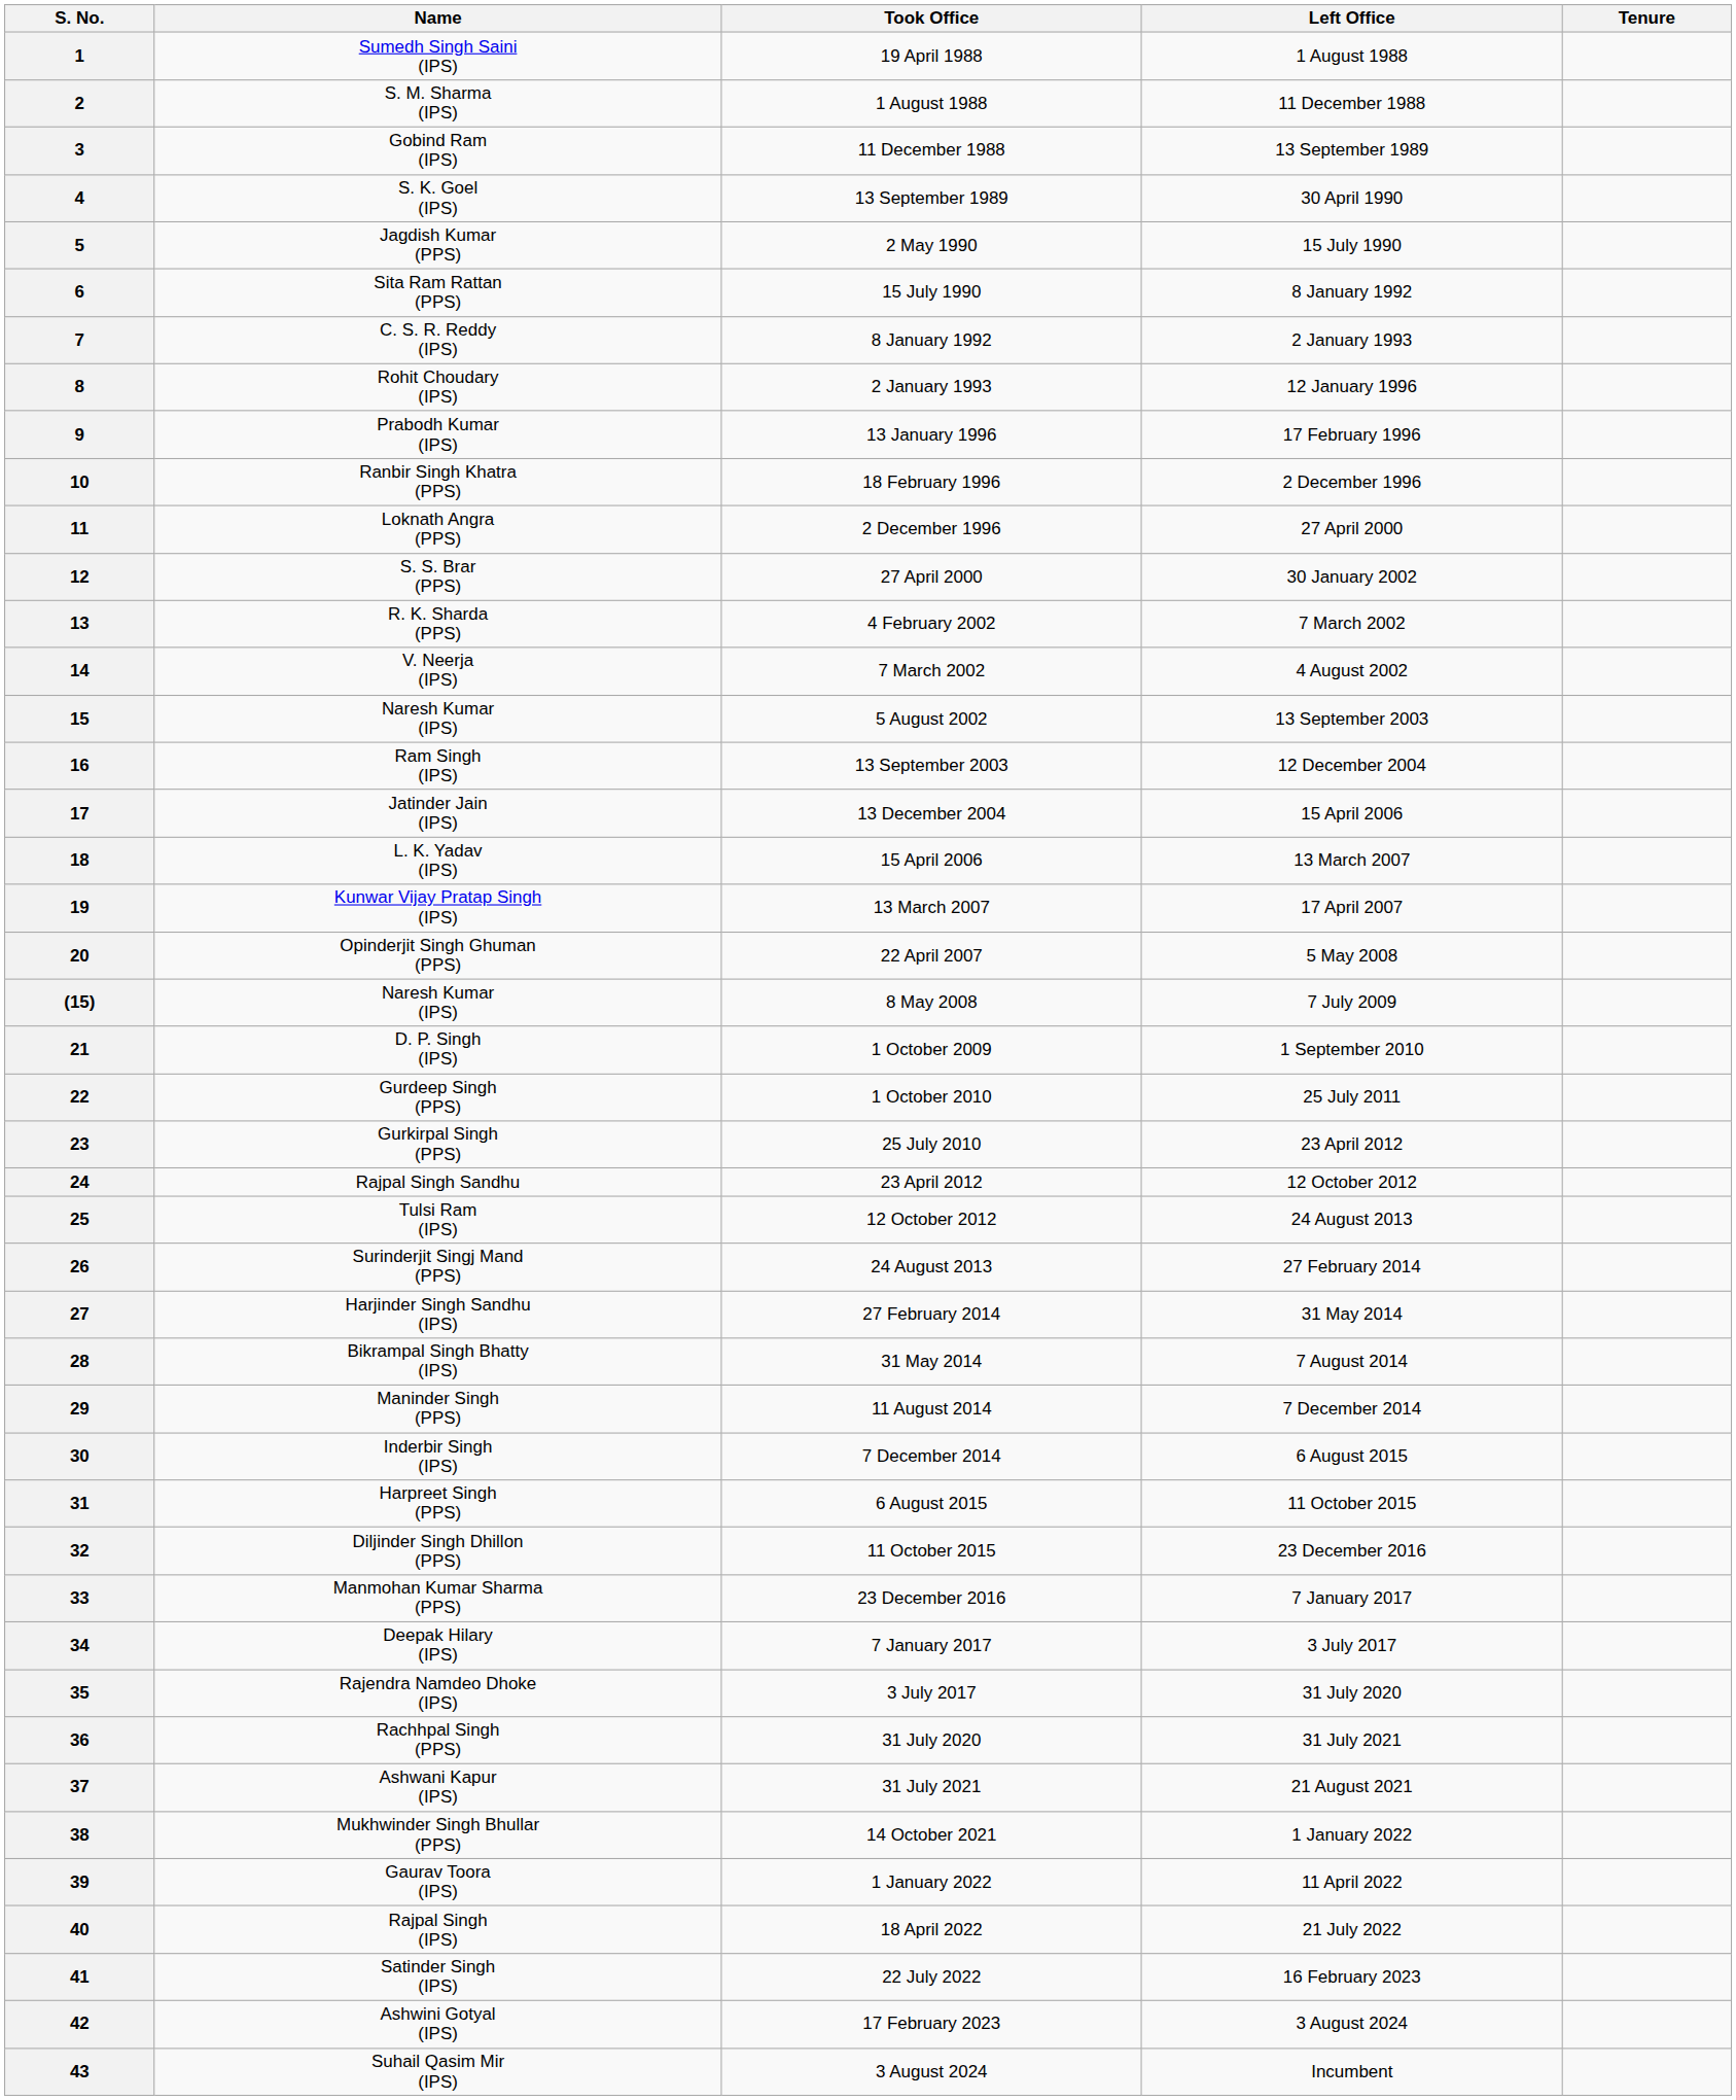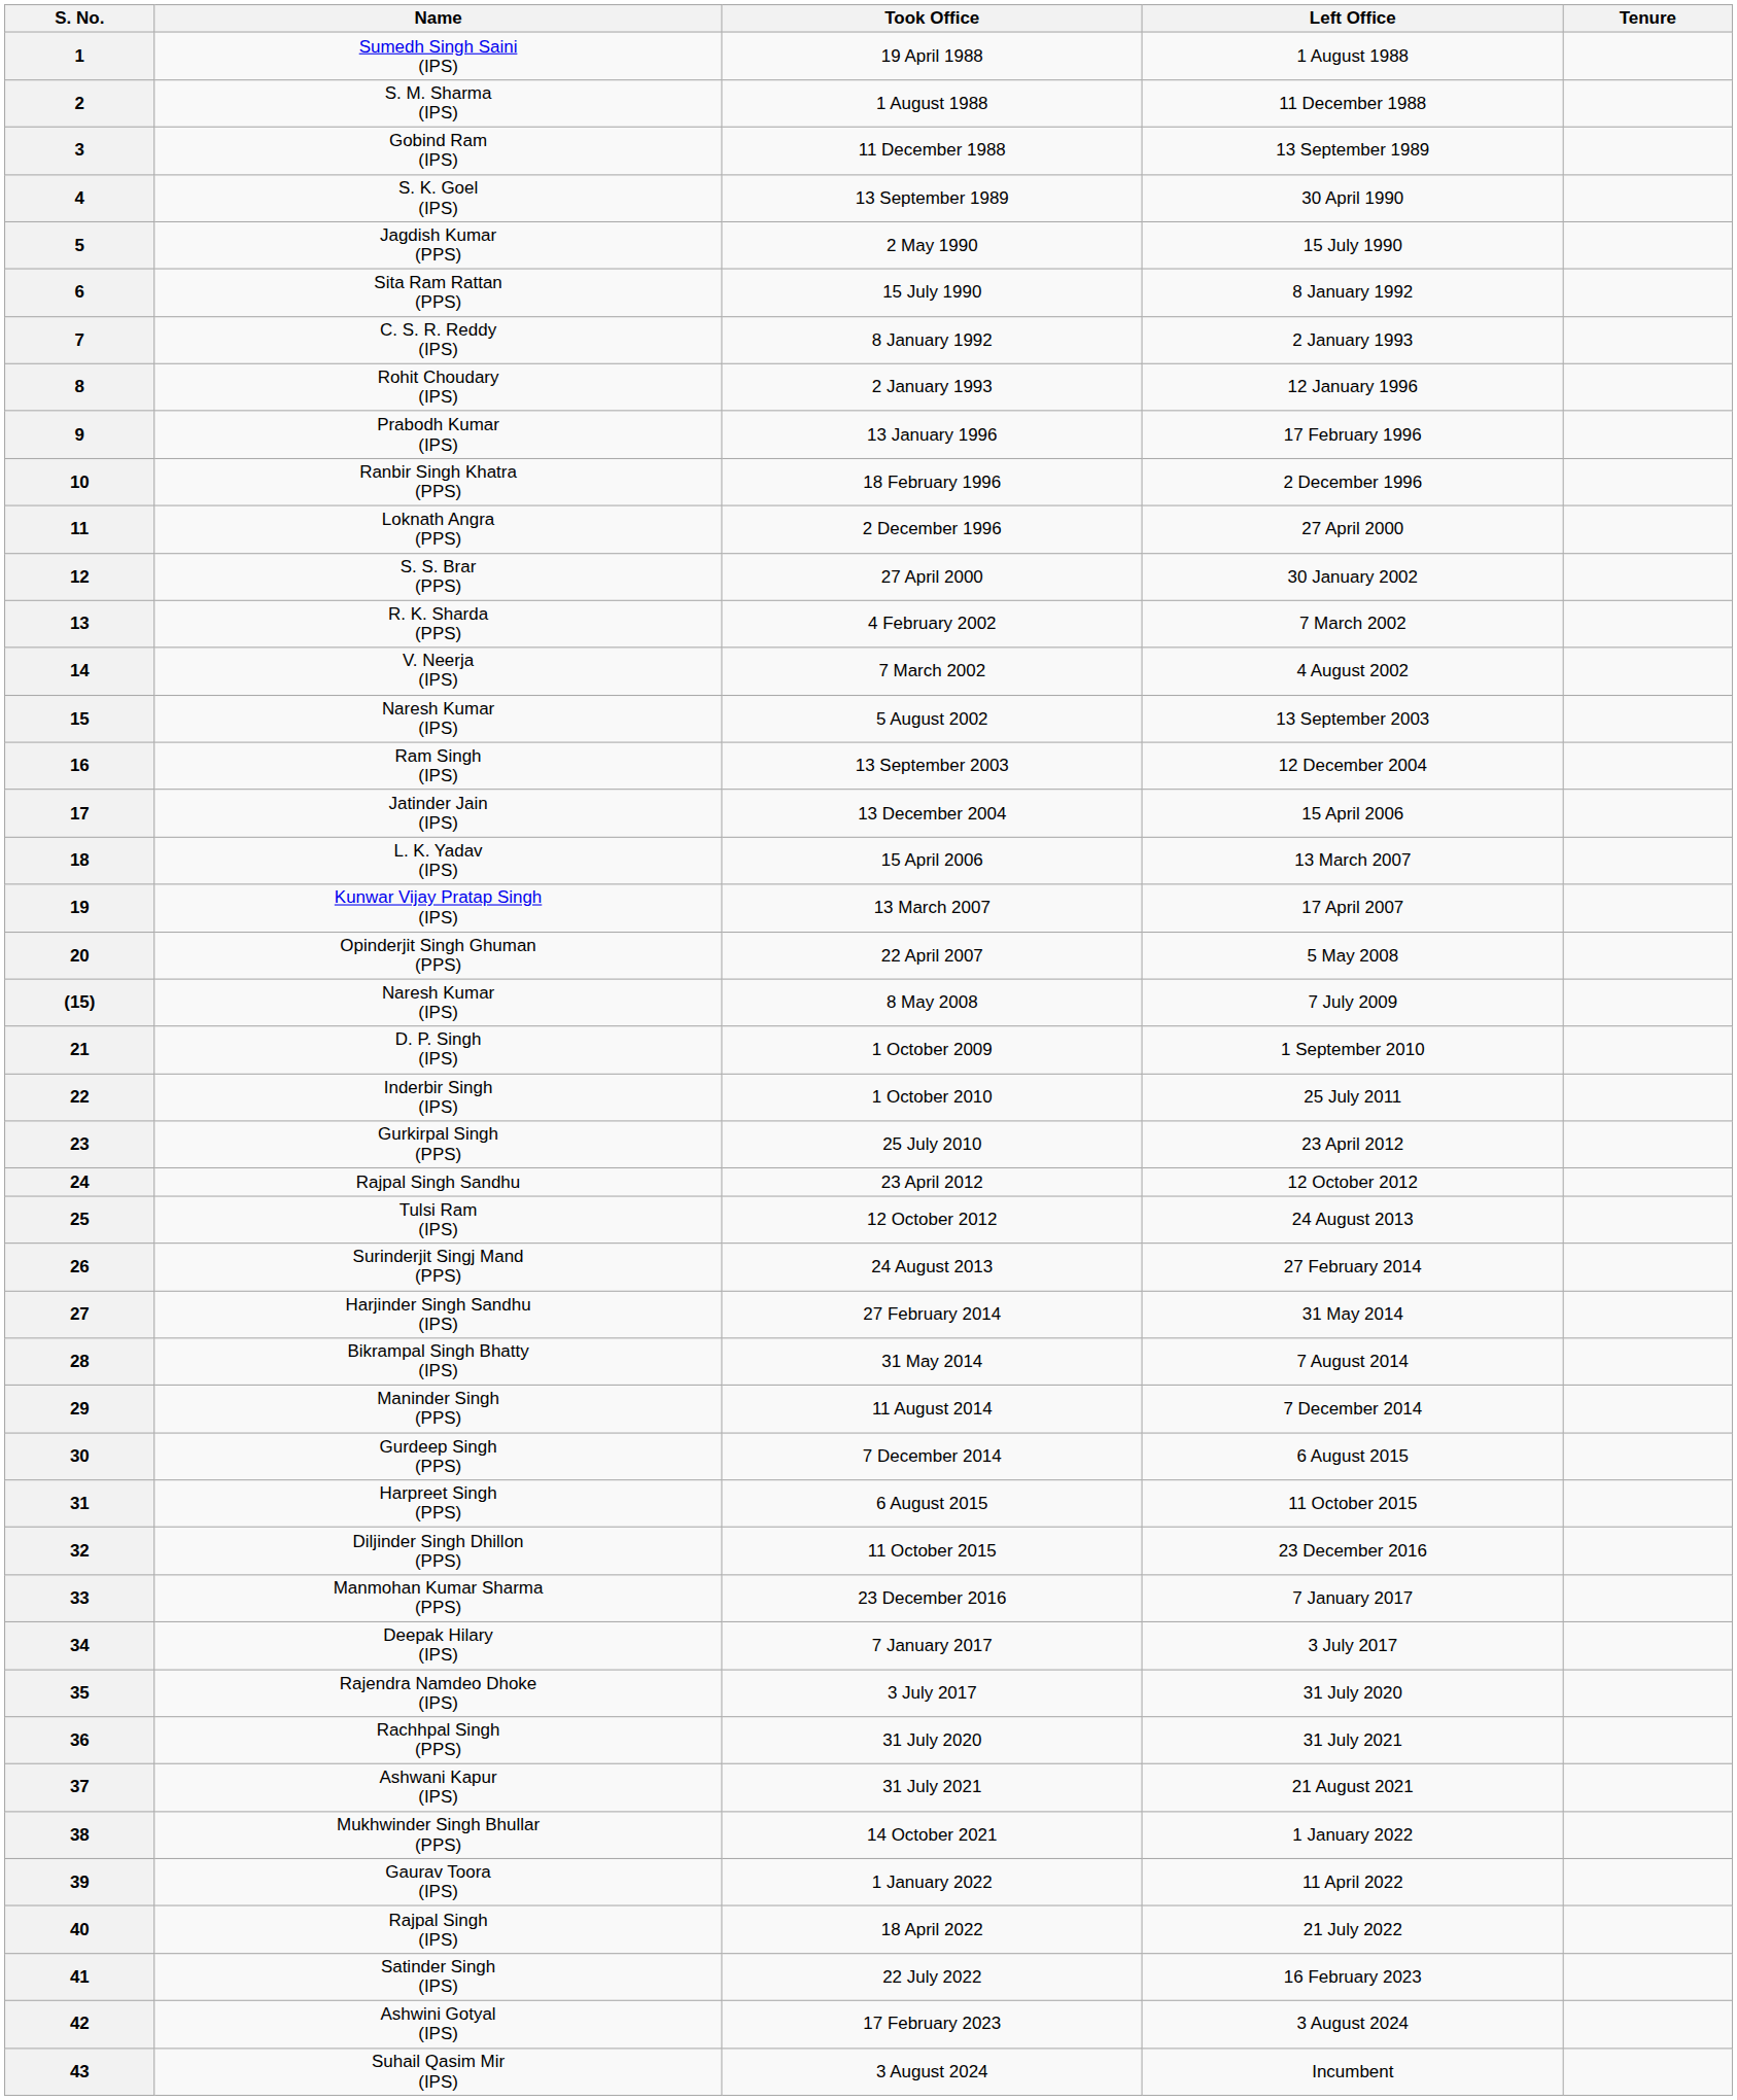 <table class="wikitable sortable sticky-header" id="pm list" style="width:100%; text-align:center">
 <tr>
 <th>S. No.</th>
 <th>Name</th>
 <th>Took Office</th>
 <th>Left Office</th>
 <th>Tenure</th>
 </tr>
 <tr>
 <th>1</th>
 <td><a href='#'>Sumedh Singh Saini</a><br>(IPS)</td>
 <td>19 April 1988</td>
 <td>1 August 1988</td>
 <td></td>
 </tr>
 <tr>
 <th>2</th>
 <td>S. M. Sharma<br>(IPS)</td>
 <td>1 August 1988</td>
 <td>11 December 1988</td>
 <td></td>
 </tr>
 <tr>
 <th>3</th>
 <td>Gobind Ram<br>(IPS)</td>
 <td>11 December 1988</td>
 <td>13 September 1989</td>
 <td></td>
 </tr>
 <tr>
 <th>4</th>
 <td>S. K. Goel<br>(IPS)</td>
 <td>13 September 1989</td>
 <td>30 April 1990</td>
 <td></td>
 </tr>
 <tr>
 <th>5</th>
 <td>Jagdish Kumar<br>(PPS)</td>
 <td>2 May 1990</td>
 <td>15 July 1990</td>
 <td></td>
 </tr>
 <tr>
 <th>6</th>
 <td>Sita Ram Rattan<br>(PPS)</td>
 <td>15 July 1990</td>
 <td>8 January 1992</td>
 <td></td>
 </tr>
 <tr>
 <th>7</th>
 <td>C. S. R. Reddy<br>(IPS)</td>
 <td>8 January 1992</td>
 <td>2 January 1993</td>
 <td></td>
 </tr>
 <tr>
 <th>8</th>
 <td>Rohit Choudary<br>(IPS)</td>
 <td>2 January 1993</td>
 <td>12 January 1996</td>
 <td></td>
 </tr>
 <tr>
 <th>9</th>
 <td>Prabodh Kumar<br>(IPS)</td>
 <td>13 January 1996</td>
 <td>17 February 1996</td>
 <td></td>
 </tr>
 <tr>
 <th>10</th>
 <td>Ranbir Singh Khatra<br>(PPS)</td>
 <td>18 February 1996</td>
 <td>2 December 1996</td>
 <td></td>
 </tr>
 <tr>
 <th>11</th>
 <td>Loknath Angra<br>(PPS)</td>
 <td>2 December 1996</td>
 <td>27 April 2000</td>
 <td></td>
 </tr>
 <tr>
 <th>12</th>
 <td>S. S. Brar<br>(PPS)</td>
 <td>27 April 2000</td>
 <td>30 January 2002</td>
 <td></td>
 </tr>
 <tr>
 <th>13</th>
 <td>R. K. Sharda<br>(PPS)</td>
 <td>4 February 2002</td>
 <td>7 March 2002</td>
 <td></td>
 </tr>
 <tr>
 <th>14</th>
 <td>V. Neerja<br>(IPS)</td>
 <td>7 March 2002</td>
 <td>4 August 2002</td>
 <td></td>
 </tr>
 <tr>
 <th>15</th>
 <td>Naresh Kumar<br>(IPS)</td>
 <td>5 August 2002</td>
 <td>13 September 2003</td>
 <td></td>
 </tr>
 <tr>
 <th>16</th>
 <td>Ram Singh <br>(IPS)</td>
 <td>13 September 2003</td>
 <td>12 December 2004</td>
 <td></td>
 </tr>
 <tr>
 <th>17</th>
 <td>Jatinder Jain <br>(IPS)</td>
 <td>13 December 2004</td>
 <td>15 April 2006</td>
 <td></td>
 </tr>
 <tr>
 <th>18</th>
 <td>L. K. Yadav<br>(IPS)</td>
 <td>15 April 2006</td>
 <td>13 March 2007</td>
 <td></td>
 </tr>
 <tr>
 <th>19</th>
 <td><a href='#'>Kunwar Vijay Pratap Singh</a><br>(IPS)</td>
 <td>13 March 2007</td>
 <td>17 April 2007</td>
 <td></td>
 </tr>
 <tr>
 <th>20</th>
 <td>Opinderjit Singh Ghuman<br>(PPS)</td>
 <td>22 April 2007</td>
 <td>5 May 2008</td>
 <td></td>
 </tr>
 <tr>
 <th>(15)</th>
 <td>Naresh Kumar<br>(IPS)</td>
 <td>8 May 2008</td>
 <td>7 July 2009</td>
 <td></td>
 </tr>
 <tr>
 <th>21</th>
 <td>D. P. Singh<br>(IPS)</td>
 <td>1 October 2009</td>
 <td>1 September 2010</td>
 <td></td>
 </tr>
 <tr>
 <th>22</th>
-<td>Gurdeep Singh<br>(PPS)</td>
+<td>Inderbir Singh <br>(IPS)</td>
 <td>1 October 2010</td>
 <td>25 July 2011</td>
 <td></td>
 </tr>
 <tr>
 <th>23</th>
 <td>Gurkirpal Singh<br>(PPS)</td>
 <td>25 July 2010</td>
 <td>23 April 2012</td>
 <td></td>
 </tr>
 <tr>
 <th>24</th>
 <td>Rajpal Singh Sandhu</td>
 <td>23 April 2012</td>
 <td>12 October 2012</td>
 <td></td>
 </tr>
 <tr>
 <th>25</th>
 <td>Tulsi Ram <br>(IPS)</td>
 <td>12 October 2012</td>
 <td>24 August 2013</td>
 <td></td>
 </tr>
 <tr>
 <th>26</th>
 <td>Surinderjit Singj Mand <br>(PPS)</td>
 <td>24 August 2013</td>
 <td>27 February 2014</td>
 <td></td>
 </tr>
 <tr>
 <th>27</th>
 <td>Harjinder Singh Sandhu<br>(IPS)</td>
 <td>27 February 2014</td>
 <td>31 May 2014</td>
 <td></td>
 </tr>
 <tr>
 <th>28</th>
 <td>Bikrampal Singh Bhatty<br>(IPS)</td>
 <td>31 May 2014</td>
 <td>7 August 2014</td>
 <td></td>
 </tr>
 <tr>
 <th>29</th>
 <td>Maninder Singh <br>(PPS)</td>
 <td>11 August 2014</td>
 <td>7 December 2014</td>
 <td></td>
 </tr>
 <tr>
 <th>30</th>
-<td>Inderbir Singh <br>(IPS)</td>
+<td>Gurdeep Singh<br>(PPS)</td>
 <td>7 December 2014</td>
 <td>6 August 2015</td>
 <td></td>
 </tr>
 <tr>
 <th>31</th>
 <td>Harpreet Singh <br>(PPS)</td>
 <td>6 August 2015</td>
 <td>11 October 2015</td>
 <td></td>
 </tr>
 <tr>
 <th>32</th>
 <td>Diljinder Singh Dhillon<br>(PPS)</td>
 <td>11 October 2015</td>
 <td>23 December 2016</td>
 <td></td>
 </tr>
 <tr>
 <th>33</th>
 <td>Manmohan Kumar Sharma<br>(PPS)</td>
 <td>23 December 2016</td>
 <td>7 January 2017</td>
 <td></td>
 </tr>
 <tr>
 <th>34</th>
 <td>Deepak Hilary <br>(IPS)</td>
 <td>7 January 2017</td>
 <td>3 July 2017</td>
 <td></td>
 </tr>
 <tr>
 <th>35</th>
 <td>Rajendra Namdeo Dhoke<br>(IPS)</td>
 <td>3 July 2017</td>
 <td>31 July 2020</td>
 <td></td>
 </tr>
 <tr>
 <th>36</th>
 <td>Rachhpal Singh <br>(PPS)</td>
 <td>31 July 2020</td>
 <td>31 July 2021</td>
 <td></td>
 </tr>
 <tr>
 <th>37</th>
 <td>Ashwani Kapur<br>(IPS)</td>
 <td>31 July 2021</td>
 <td>21 August 2021</td>
 <td></td>
 </tr>
 <tr>
 <th>38</th>
 <td>Mukhwinder Singh Bhullar<br>(PPS)</td>
 <td>14 October 2021</td>
 <td>1 January 2022</td>
 <td></td>
 </tr>
 <tr>
 <th>39</th>
 <td>Gaurav Toora<br>(IPS)</td>
 <td>1 January 2022</td>
 <td>11 April 2022</td>
 <td></td>
 </tr>
 <tr>
 <th>40</th>
 <td>Rajpal Singh<br>(IPS)</td>
 <td>18 April 2022</td>
 <td>21 July 2022</td>
 <td></td>
 </tr>
 <tr>
 <th>41</th>
 <td>Satinder Singh <br>(IPS)</td>
 <td>22 July 2022</td>
 <td>16 February 2023</td>
 <td></td>
 </tr>
 <tr>
 <th>42</th>
 <td>Ashwini Gotyal<br>(IPS)</td>
 <td>17 February 2023</td>
 <td>3 August 2024</td>
 <td></td>
 </tr>
 <tr>
 <th>43</th>
 <td>Suhail Qasim Mir<br>(IPS)</td>
 <td>3 August 2024</td>
 <td>Incumbent</td>
 <td></td>
 </tr>
 </table>
